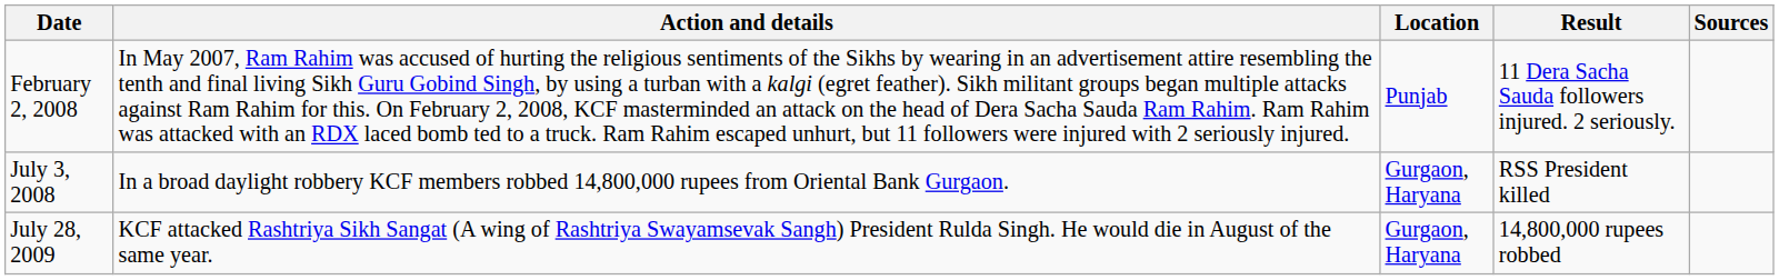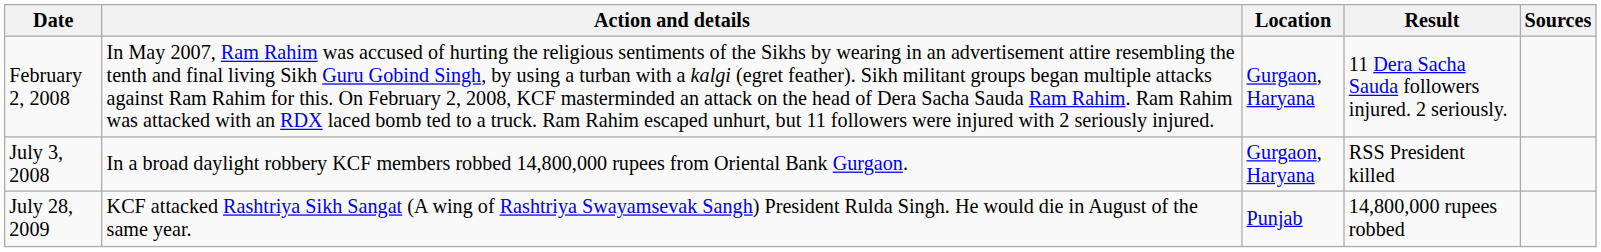 <table class="wikitable" style="width:100%;">
 <tr>
 <th>Date</th>
 <th>Action and details</th>
 <th>Location</th>
 <th>Result</th>
 <th>Sources</th>
 </tr>
 <tr>
 <td>February 2, 2008</td>
 <td>In May 2007, <a href='#'>Ram Rahim</a> was accused of hurting the religious sentiments of the Sikhs by wearing in an advertisement attire resembling the tenth and final living Sikh <a href='#'>Guru Gobind Singh</a>, by using a turban with a <em>kalgi</em> (egret feather). Sikh militant groups began multiple attacks against Ram Rahim for this. On February 2, 2008, KCF masterminded an attack on the head of Dera Sacha Sauda <a href='#'>Ram Rahim</a>. Ram Rahim was attacked with an <a href='#'>RDX</a> laced bomb ted to a truck. Ram Rahim escaped unhurt, but 11 followers were injured with 2 seriously injured.</td>
-<td><a href='#'>Punjab</a></td>
+<td><a href='#'>Gurgaon</a>, <a href='#'>Haryana</a></td>
 <td>11 <a href='#'>Dera Sacha Sauda</a> followers injured. 2 seriously.</td>
 <td></td>
 </tr>
 <tr>
 <td>July 3, 2008</td>
 <td>In a broad daylight robbery KCF members robbed 14,800,000 rupees from Oriental Bank <a href='#'>Gurgaon</a>.</td>
 <td><a href='#'>Gurgaon</a>, <a href='#'>Haryana</a></td>
 <td>RSS President killed</td>
 <td></td>
 </tr>
 <tr>
 <td>July 28, 2009</td>
 <td>KCF attacked <a href='#'>Rashtriya Sikh Sangat</a> (A wing of <a href='#'>Rashtriya Swayamsevak Sangh</a>) President Rulda Singh. He would die in August of the same year.</td>
-<td><a href='#'>Gurgaon</a>, <a href='#'>Haryana</a></td>
+<td><a href='#'>Punjab</a></td>
 <td>14,800,000 rupees robbed</td>
 <td></td>
 </tr>
 </table>
